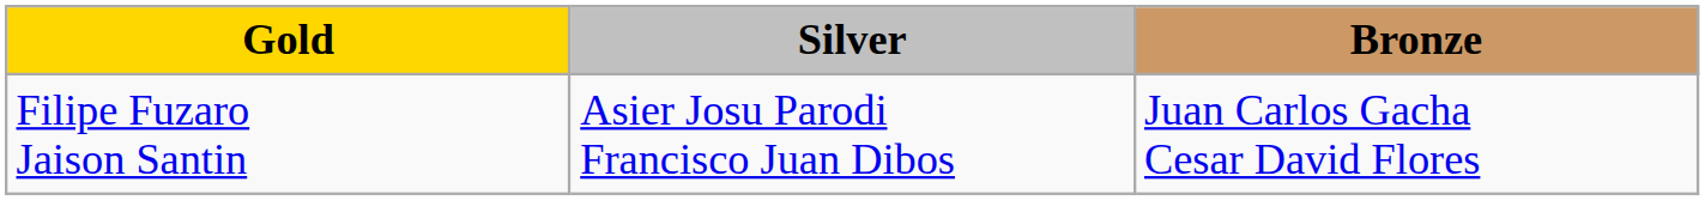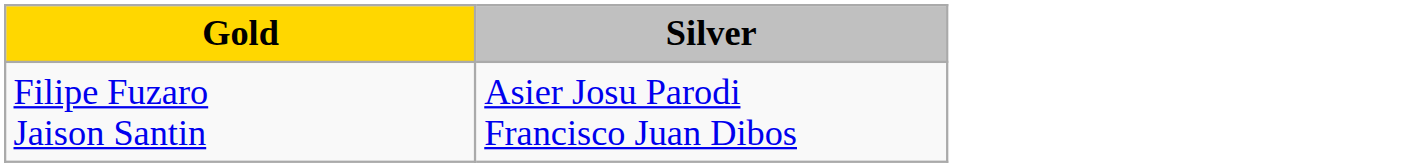 <table class="wikitable" style="text-align:left">
 <tr align="center">
 <td width=200 bgcolor=gold><strong>Gold</strong></td>
 <td width=200 bgcolor=silver><strong>Silver</strong></td>
-<td width=200 bgcolor=CC9966><strong>Bronze</strong></td>
 </tr>
 <tr>
 <td><a href='#'>Filipe Fuzaro</a><br><a href='#'>Jaison Santin</a><br><em></em></td>
 <td><a href='#'>Asier Josu Parodi</a><br><a href='#'>Francisco Juan Dibos</a><br><em></em></td>
-<td><a href='#'>Juan Carlos Gacha</a><br><a href='#'>Cesar David Flores</a><br><em></em></td>
 </tr>
 </table>
